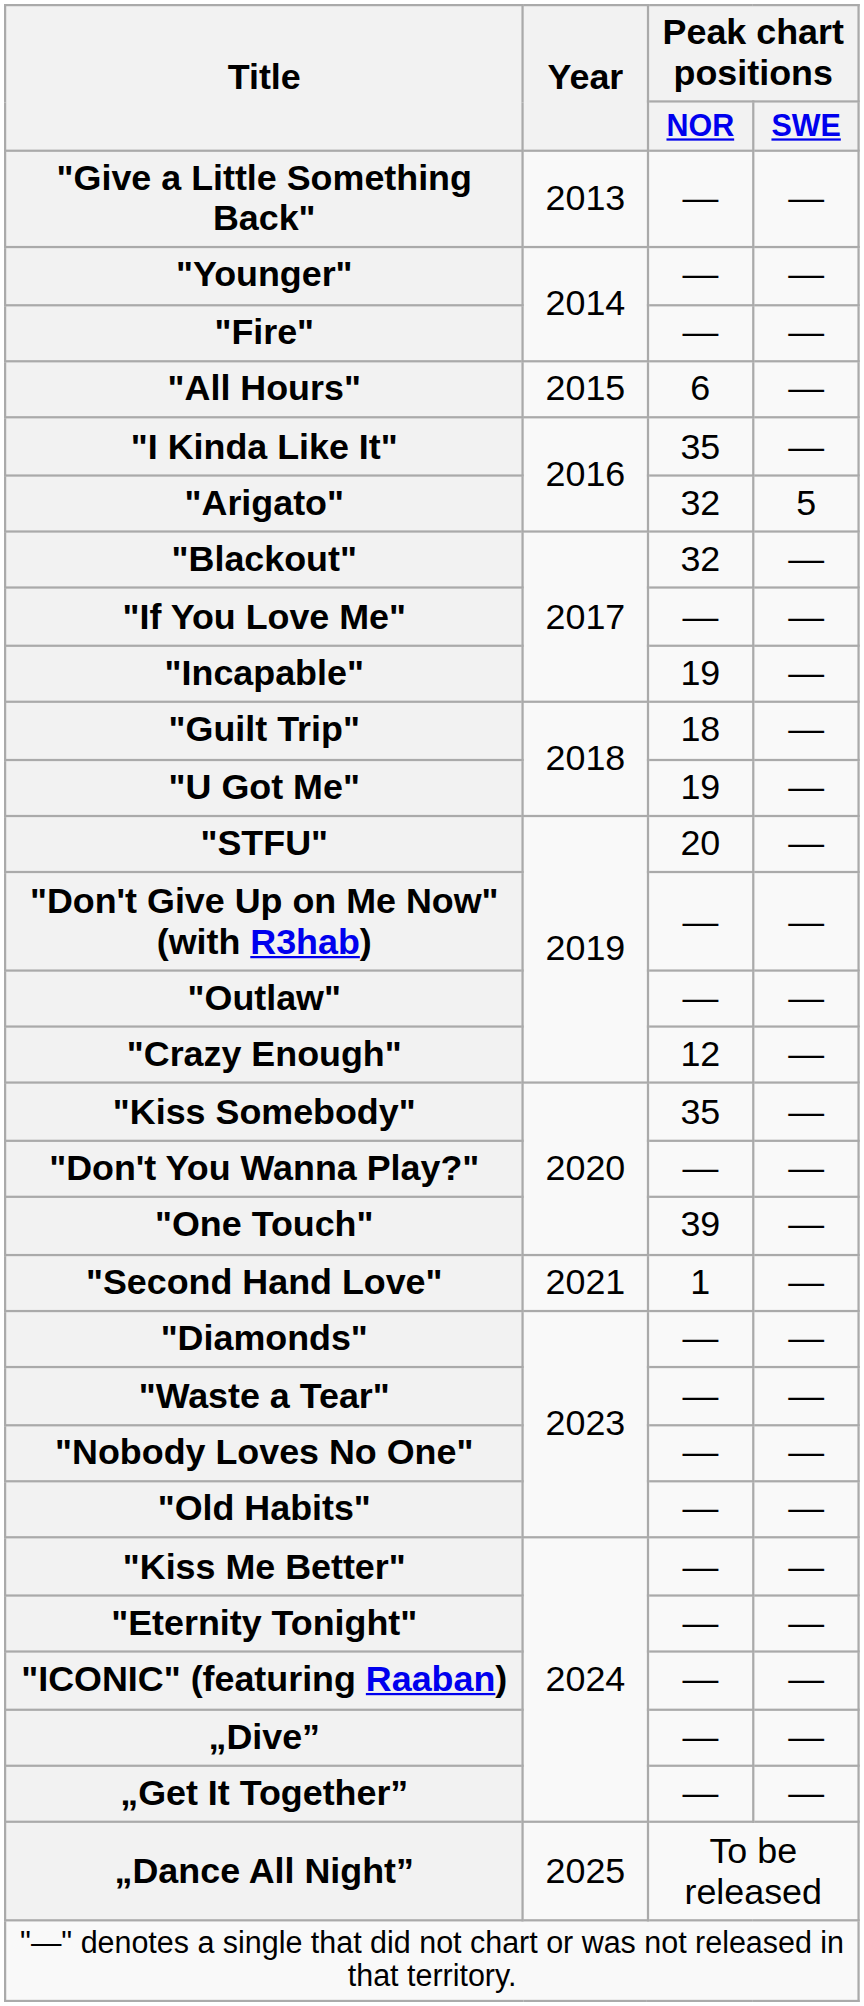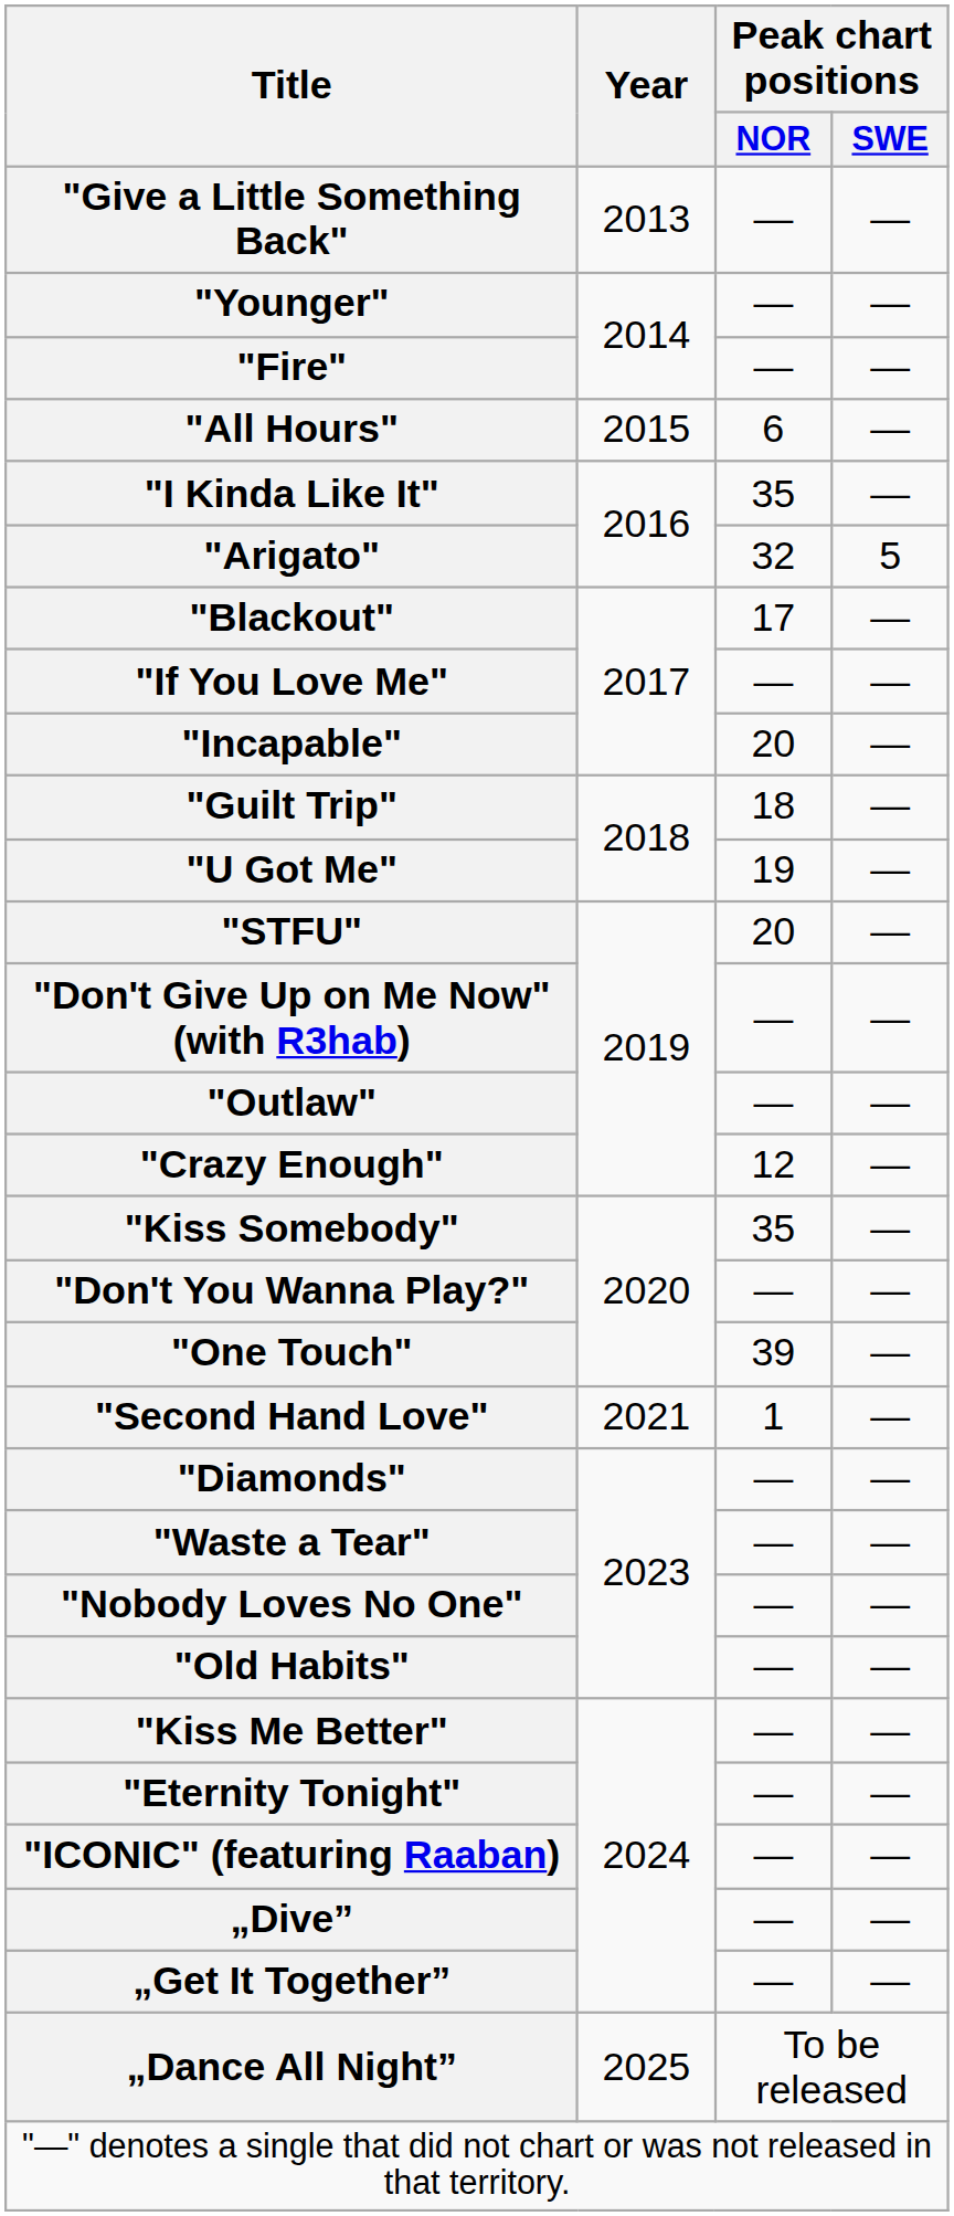 <table class="wikitable plainrowheaders" style="text-align:center;" border="1">
 <tr>
 <th scope="col" rowspan="2" style="width:14em;">Title</th>
 <th scope="col" rowspan="2" style="width:3em;">Year</th>
 <th scope="col" colspan="2">Peak chart positions</th>
 </tr>
 <tr>
 <th scope="col" style="width:3em;font-size:85%;"><a href='#'>NOR</a><br></th>
 <th scope="col" style="width:3em;font-size:85%;"><a href='#'>SWE</a><br></th>
 </tr>
 <tr>
 <th scope="row">"Give a Little Something Back"</th>
 <td>2013</td>
 <td>—</td>
 <td>—</td>
 </tr>
 <tr>
 <th scope="row">"Younger"</th>
 <td rowspan="2">2014</td>
 <td>—</td>
 <td>—</td>
 </tr>
 <tr>
 <th scope="row">"Fire"</th>
 <td>—</td>
 <td>—</td>
 </tr>
 <tr>
 <th scope="row">"All Hours"</th>
 <td>2015</td>
 <td>6</td>
 <td>—</td>
 </tr>
 <tr>
 <th scope="row">"I Kinda Like It"</th>
 <td rowspan="2">2016</td>
 <td>35</td>
 <td>—</td>
 </tr>
 <tr>
 <th scope="row">"Arigato"</th>
 <td>32<br></td>
 <td>5</td>
 </tr>
 <tr>
 <th scope="row">"Blackout"</th>
 <td rowspan="3">2017</td>
-<td>32<br></td>
+<td>17<br></td>
 <td>—</td>
 </tr>
 <tr>
 <th scope="row">"If You Love Me" <br></th>
 <td>—</td>
 <td>—</td>
 </tr>
 <tr>
 <th scope="row">"Incapable"</th>
-<td>19<br></td>
+<td>20<br></td>
 <td>—</td>
 </tr>
 <tr>
 <th scope="row">"Guilt Trip"</th>
 <td rowspan="2">2018</td>
 <td>18<br></td>
 <td>—</td>
 </tr>
 <tr>
 <th scope="row">"U Got Me"</th>
 <td>19<br></td>
 <td>—</td>
 </tr>
 <tr>
 <th scope="row">"STFU"</th>
 <td rowspan="4">2019</td>
 <td>20<br></td>
 <td>—</td>
 </tr>
 <tr>
 <th scope="row">"Don't Give Up on Me Now"<br><span>(with <a href='#'>R3hab</a>)</span></th>
 <td>—</td>
 <td>—</td>
 </tr>
 <tr>
 <th scope="row">"Outlaw"</th>
 <td>—</td>
 <td>—</td>
 </tr>
 <tr>
 <th scope="row">"Crazy Enough"</th>
 <td>12<br></td>
 <td>—</td>
 </tr>
 <tr>
 <th scope="row">"Kiss Somebody"<br></th>
 <td rowspan="3">2020</td>
 <td>35<br></td>
 <td>—</td>
 </tr>
 <tr>
 <th scope="row">"Don't You Wanna Play?"<br></th>
 <td>—</td>
 <td>—</td>
 </tr>
 <tr>
 <th scope="row">"One Touch"</th>
 <td>39</td>
 <td>—</td>
 </tr>
 <tr>
 <th scope="row">"Second Hand Love"<br></th>
 <td>2021</td>
 <td>1</td>
 <td>—</td>
 </tr>
 <tr>
 <th scope="row">"Diamonds"</th>
 <td rowspan="4">2023</td>
 <td>—</td>
 <td>—</td>
 </tr>
 <tr>
 <th scope="row">"Waste a Tear"</th>
 <td>—</td>
 <td>—</td>
 </tr>
 <tr>
 <th scope="row">"Nobody Loves No One"</th>
 <td>—</td>
 <td>—</td>
 </tr>
 <tr>
 <th scope="row">"Old Habits"</th>
 <td>—</td>
 <td>—</td>
 </tr>
 <tr>
 <th scope="row">"Kiss Me Better"</th>
 <td rowspan="5">2024</td>
 <td>—</td>
 <td>—</td>
 </tr>
 <tr>
 <th>"Eternity Tonight"</th>
 <td>—</td>
 <td>—</td>
 </tr>
 <tr>
 <th>"ICONIC" (featuring <a href='#'>Raaban</a>)</th>
 <td>—</td>
 <td>—</td>
 </tr>
 <tr>
 <th>„Dive”</th>
 <td>—</td>
 <td>—</td>
 </tr>
 <tr>
 <th>„Get It Together”</th>
 <td>—</td>
 <td>—</td>
 </tr>
 <tr>
 <th>„Dance All Night”</th>
 <td>2025</td>
 <td colspan="2">To be released</td>
 </tr>
 <tr>
 <td colspan="4" style="font-size:85%">"—" denotes a single that did not chart or was not released in that territory.</td>
 </tr>
 </table>
